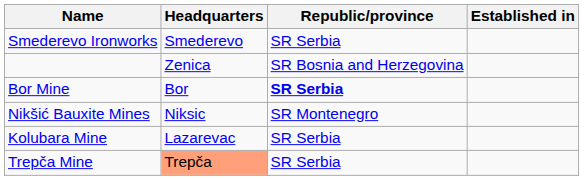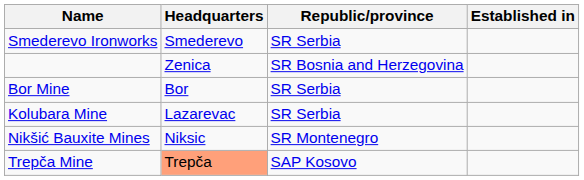 <table class="wikitable">
 <tr>
 <th>Name</th>
 <th>Headquarters</th>
 <th>Republic/province</th>
 <th>Established in</th>
 </tr>
 <tr>
 <td><a href='#'>Smederevo Ironworks</a></td>
 <td><a href='#'>Smederevo</a></td>
 <td><a href='#'>SR Serbia</a></td>
 <td></td>
 </tr>
 <tr>
 <td></td>
 <td><a href='#'>Zenica</a></td>
 <td><a href='#'>SR Bosnia and Herzegovina</a></td>
 <td></td>
 </tr>
 <tr>
 <td><a href='#'>Bor Mine</a></td>
 <td><a href='#'>Bor</a></td>
-<td><strong><a href='#'>SR Serbia</a></strong></td>
+<td><a href='#'>SR Serbia</a></td>
+<td></td>
+</tr>
+<tr>
+<td><a href='#'>Kolubara Mine</a></td>
+<td><a href='#'>Lazarevac</a></td>
+<td><a href='#'>SR Serbia</a></td>
 <td></td>
 </tr>
 <tr>
 <td><a href='#'>Nikšić Bauxite Mines</a></td>
 <td><a href='#'>Niksic</a></td>
 <td><a href='#'>SR Montenegro</a></td>
 <td></td>
 </tr>
 <tr>
-<td><a href='#'>Kolubara Mine</a></td>
-<td><a href='#'>Lazarevac</a></td>
-<td><a href='#'>SR Serbia</a></td>
-<td></td>
-</tr>
-<tr>
 <td><a href='#'>Trepča Mine</a></td>
 <td style="background: lightsalmon;">Trepča</td>
-<td><a href='#'>SR Serbia</a></td>
+<td><a href='#'>SAP Kosovo</a></td>
 <td></td>
 </tr>
 </table>
